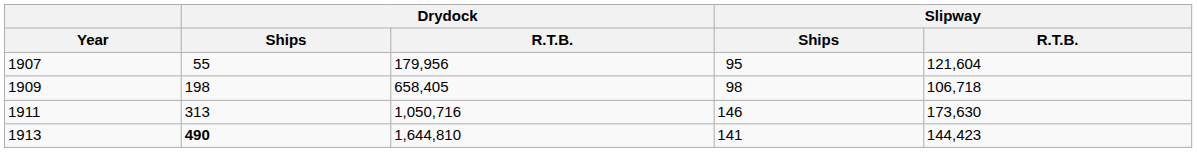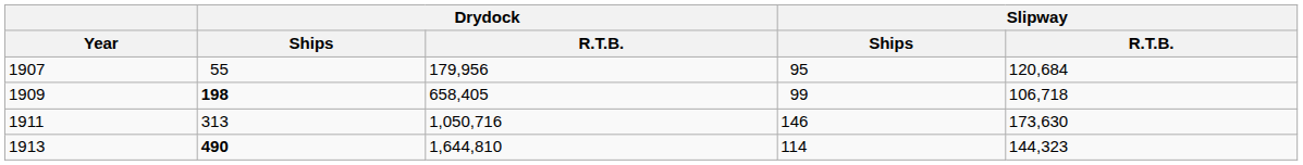 <table class="wikitable sortable nowraplinks" width=100%>
 <tr>
 <th></th>
 <th colspan="2">Drydock</th>
 <th colspan="2">Slipway</th>
 </tr>
 <tr>
 <th>Year</th>
 <th>Ships</th>
 <th>R.T.B.</th>
 <th>Ships</th>
 <th>R.T.B.</th>
 </tr>
 <tr>
 <td>1907</td>
 <td>  55</td>
 <td>179,956</td>
 <td>  95</td>
-<td>121,604</td>
+<td>120,684</td>
 </tr>
 <tr>
 <td>1909</td>
-<td>198</td>
+<td><strong>198</strong></td>
 <td>658,405</td>
-<td>  98</td>
+<td>  99</td>
 <td>106,718</td>
 </tr>
 <tr>
 <td>1911</td>
 <td>313</td>
 <td>1,050,716</td>
 <td>146</td>
 <td>173,630</td>
 </tr>
 <tr>
 <td>1913</td>
 <td><strong>490</strong></td>
 <td>1,644,810</td>
-<td>141</td>
-<td>144,423</td>
+<td>114</td>
+<td>144,323</td>
 </tr>
 </table>
